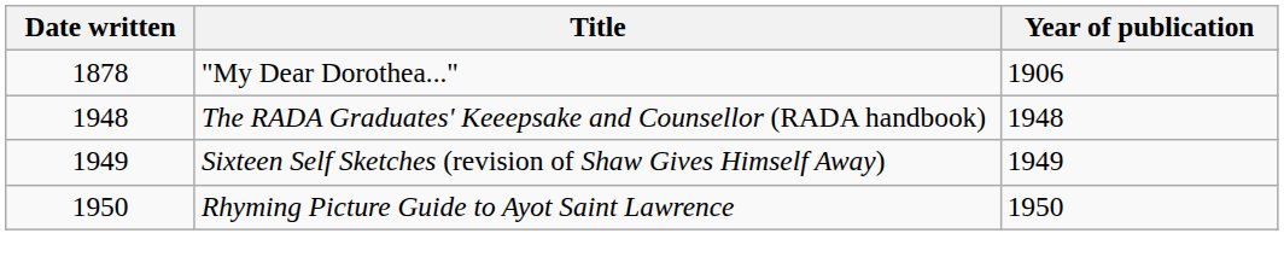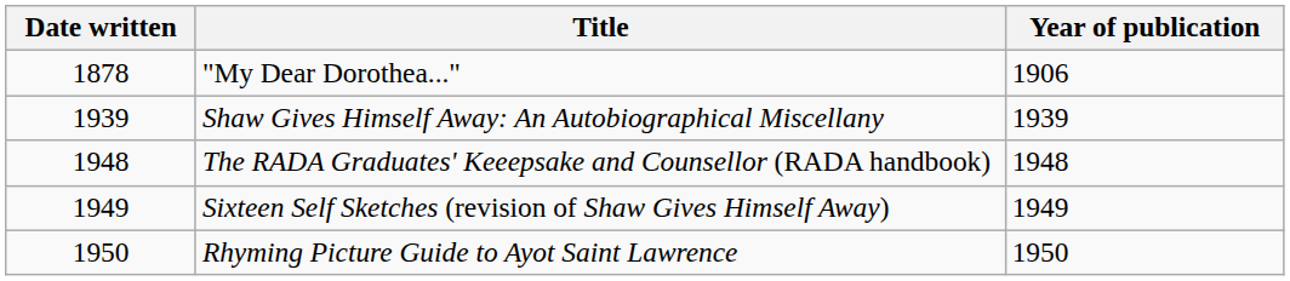 <table class="sortable wikitable">
 <tr>
 <th width="100">Date written</th>
 <th width="450">Title</th>
 <th width="150">Year of publication</th>
 </tr>
 <tr valign="top">
 <td align= "center">1878</td>
 <td>"My Dear Dorothea..."</td>
 <td>1906</td>
+</tr>
+<tr valign="top">
+<td align= "center">1939</td>
+<td><em>Shaw Gives Himself Away: An Autobiographical Miscellany</em></td>
+<td>1939</td>
 </tr>
 <tr valign="top">
 <td align= "center">1948</td>
 <td><em>The RADA Graduates' Keeepsake and Counsellor</em> (RADA handbook)</td>
 <td>1948 </td>
 </tr>
 <tr valign="top">
 <td align= "center">1949</td>
 <td><em>Sixteen Self Sketches</em> (revision of <em>Shaw Gives Himself Away</em>)</td>
 <td>1949</td>
 </tr>
 <tr valign="top">
 <td align= "center">1950</td>
 <td><em>Rhyming Picture Guide to Ayot Saint Lawrence</em></td>
 <td>1950</td>
 </tr>
 </table>
